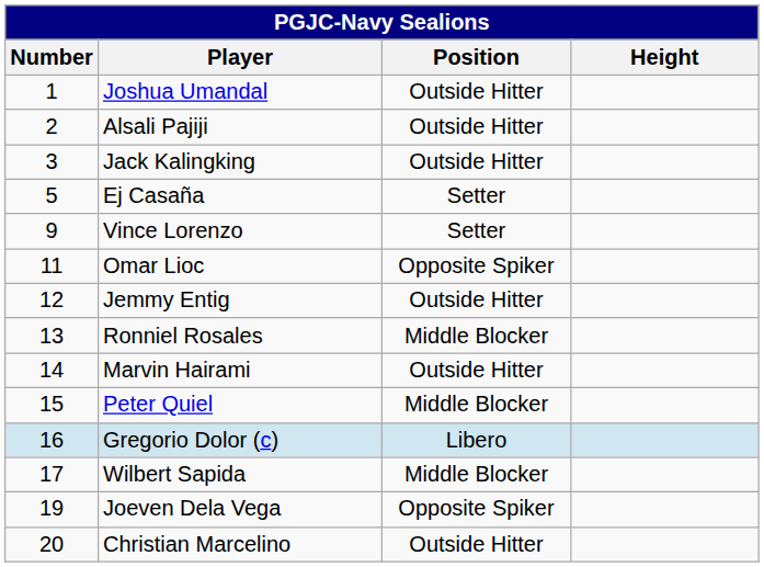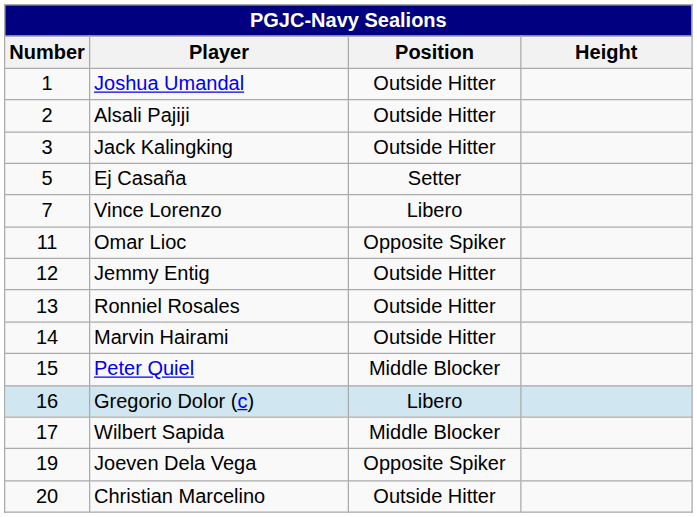 <table class="wikitable sortable" style="text-align:center;">
 <tr>
 <th colspan="5" style= "background:#000080; color:#FFFFFF; text-align:center">PGJC-Navy Sealions</th>
 </tr>
 <tr>
 <th width=3px>Number</th>
 <th width=200px>Player</th>
 <th width=130px>Position</th>
 <th width=130px>Height</th>
 </tr>
 <tr>
 <td>1</td>
 <td style="text-align: left"><a href='#'>Joshua Umandal</a></td>
 <td>Outside Hitter</td>
 <td></td>
 </tr>
 <tr>
 <td>2</td>
 <td style="text-align: left">Alsali Pajiji</td>
 <td>Outside Hitter</td>
 <td></td>
 </tr>
 <tr>
 <td>3</td>
 <td style="text-align: left">Jack Kalingking</td>
 <td>Outside Hitter</td>
 <td></td>
 </tr>
 <tr>
 <td>5</td>
 <td style="text-align: left">Ej Casaña</td>
 <td>Setter</td>
 <td></td>
 </tr>
 <tr>
-<td>9</td>
+<td>7</td>
 <td style="text-align: left">Vince Lorenzo</td>
-<td>Setter</td>
+<td>Libero</td>
 <td></td>
 </tr>
 <tr>
 <td>11</td>
 <td style="text-align: left">Omar Lioc</td>
 <td>Opposite Spiker</td>
 <td></td>
 </tr>
 <tr>
 <td>12</td>
 <td style="text-align: left">Jemmy Entig</td>
 <td>Outside Hitter</td>
 <td></td>
 </tr>
 <tr>
 <td>13</td>
 <td style="text-align: left">Ronniel Rosales</td>
-<td>Middle Blocker</td>
+<td>Outside Hitter</td>
 <td></td>
 </tr>
 <tr>
 <td>14</td>
 <td style="text-align: left">Marvin Hairami</td>
 <td>Outside Hitter</td>
 <td></td>
 </tr>
 <tr>
 <td>15</td>
 <td style="text-align: left"><a href='#'>Peter Quiel</a></td>
 <td>Middle Blocker</td>
 <td></td>
 </tr>
 <tr bgcolor=#D0E6F>
 <td>16</td>
 <td style="text-align: left">Gregorio Dolor (<a href='#'>c</a>)</td>
 <td>Libero</td>
 <td></td>
 </tr>
 <tr>
 <td>17</td>
 <td style="text-align: left">Wilbert Sapida</td>
 <td>Middle Blocker</td>
 <td></td>
 </tr>
 <tr>
 <td>19</td>
 <td style="text-align: left">Joeven Dela Vega</td>
 <td>Opposite Spiker</td>
 <td></td>
 </tr>
 <tr>
 <td>20</td>
 <td style="text-align: left">Christian Marcelino</td>
 <td>Outside Hitter</td>
 <td></td>
 </tr>
 </table>
